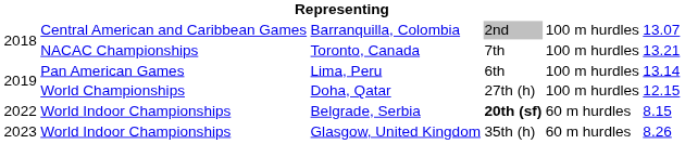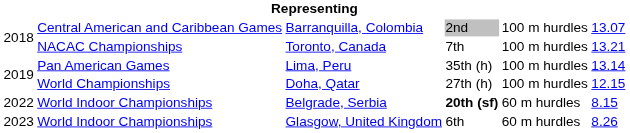 <table>
 <tr>
 <th colspan="6">Representing </th>
 </tr>
 <tr>
 <td rowspan=2>2018</td>
 <td><a href='#'>Central American and Caribbean Games</a></td>
 <td><a href='#'>Barranquilla, Colombia</a></td>
 <td bgcolor=silver>2nd</td>
 <td>100 m hurdles</td>
 <td><a href='#'>13.07</a></td>
 </tr>
 <tr>
 <td><a href='#'>NACAC Championships</a></td>
 <td><a href='#'>Toronto, Canada</a></td>
 <td>7th</td>
 <td>100 m hurdles</td>
 <td><a href='#'>13.21</a></td>
 </tr>
 <tr>
 <td rowspan=2>2019</td>
 <td><a href='#'>Pan American Games</a></td>
 <td><a href='#'>Lima, Peru</a></td>
-<td>6th</td>
+<td>35th (h)</td>
 <td>100 m hurdles</td>
 <td><a href='#'>13.14</a></td>
 </tr>
 <tr>
 <td><a href='#'>World Championships</a></td>
 <td><a href='#'>Doha, Qatar</a></td>
 <td>27th (h)</td>
 <td>100 m hurdles</td>
 <td><a href='#'>12.15</a></td>
 </tr>
 <tr>
 <td>2022</td>
 <td><a href='#'>World Indoor Championships</a></td>
 <td><a href='#'>Belgrade, Serbia</a></td>
 <td><strong>20th (sf)</strong></td>
 <td>60 m hurdles</td>
 <td><a href='#'>8.15</a></td>
 </tr>
 <tr>
 <td>2023</td>
 <td><a href='#'>World Indoor Championships</a></td>
 <td><a href='#'>Glasgow, United Kingdom</a></td>
-<td>35th (h)</td>
+<td>6th</td>
 <td>60 m hurdles</td>
 <td><a href='#'>8.26</a></td>
 </tr>
 </table>
